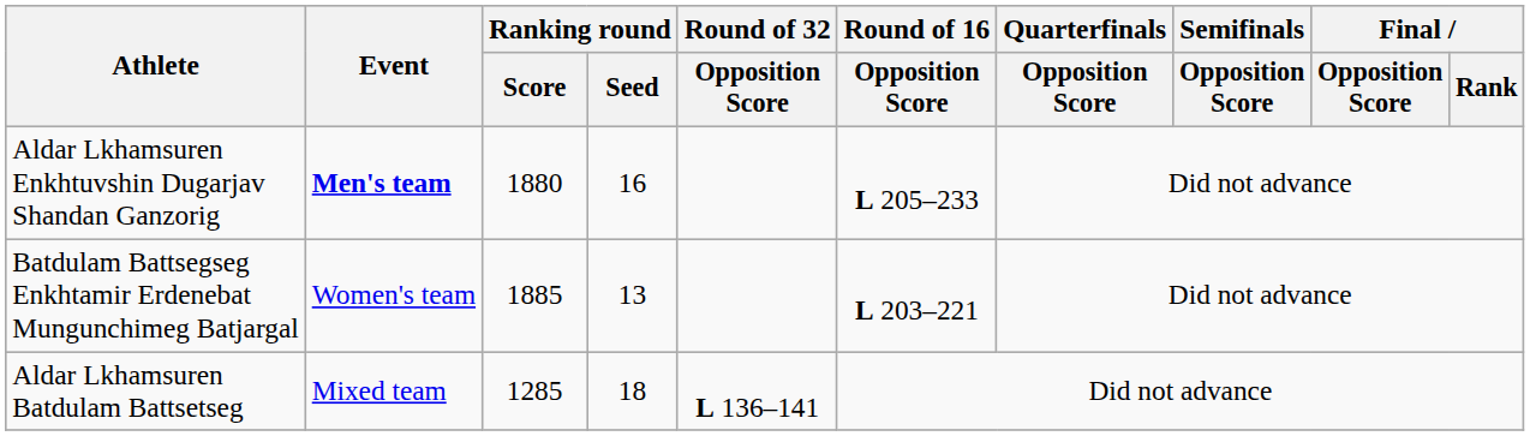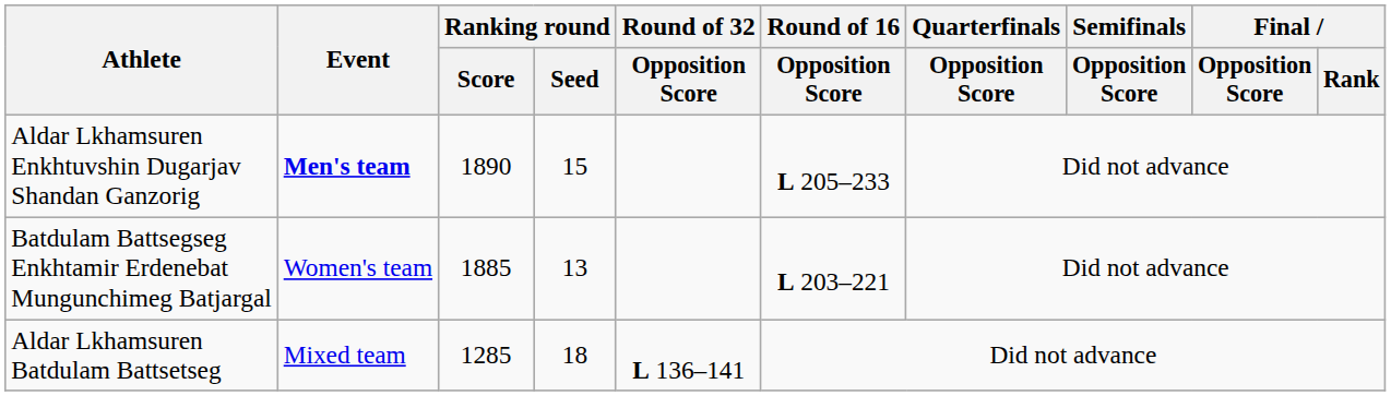 <table class="wikitable" style="font-size:90%; text-align:center;">
 <tr>
 <th rowspan="2">Athlete</th>
 <th rowspan="2">Event</th>
 <th colspan="2">Ranking round</th>
 <th>Round of 32</th>
 <th>Round of 16</th>
 <th>Quarterfinals</th>
 <th>Semifinals</th>
 <th colspan=2>Final / </th>
 </tr>
 <tr style=font-size:95%>
 <th>Score</th>
 <th>Seed</th>
 <th>Opposition<br>Score</th>
 <th>Opposition<br>Score</th>
 <th>Opposition<br>Score</th>
 <th>Opposition<br>Score</th>
 <th>Opposition<br>Score</th>
 <th>Rank</th>
 </tr>
 <tr>
 <td align=left>Aldar Lkhamsuren<br>Enkhtuvshin Dugarjav<br>Shandan Ganzorig</td>
 <td align=left><strong><a href='#'>Men's team</a></strong></td>
-<td>1880</td>
-<td>16</td>
+<td>1890</td>
+<td>15</td>
 <td></td>
 <td><br><strong>L</strong> 205–233</td>
 <td colspan=4>Did not advance</td>
 </tr>
 <tr>
 <td align=left>Batdulam Battsegseg<br>Enkhtamir Erdenebat<br>Mungunchimeg Batjargal</td>
 <td align=left><a href='#'>Women's team</a></td>
 <td>1885</td>
 <td>13</td>
 <td></td>
 <td><br><strong>L</strong> 203–221</td>
 <td colspan=4>Did not advance</td>
 </tr>
 <tr>
 <td align=left>Aldar Lkhamsuren<br>Batdulam Battsetseg</td>
 <td align=left><a href='#'>Mixed team</a></td>
 <td>1285</td>
 <td>18</td>
 <td><br><strong>L</strong> 136–141</td>
 <td colspan=5>Did not advance</td>
 </tr>
 </table>
